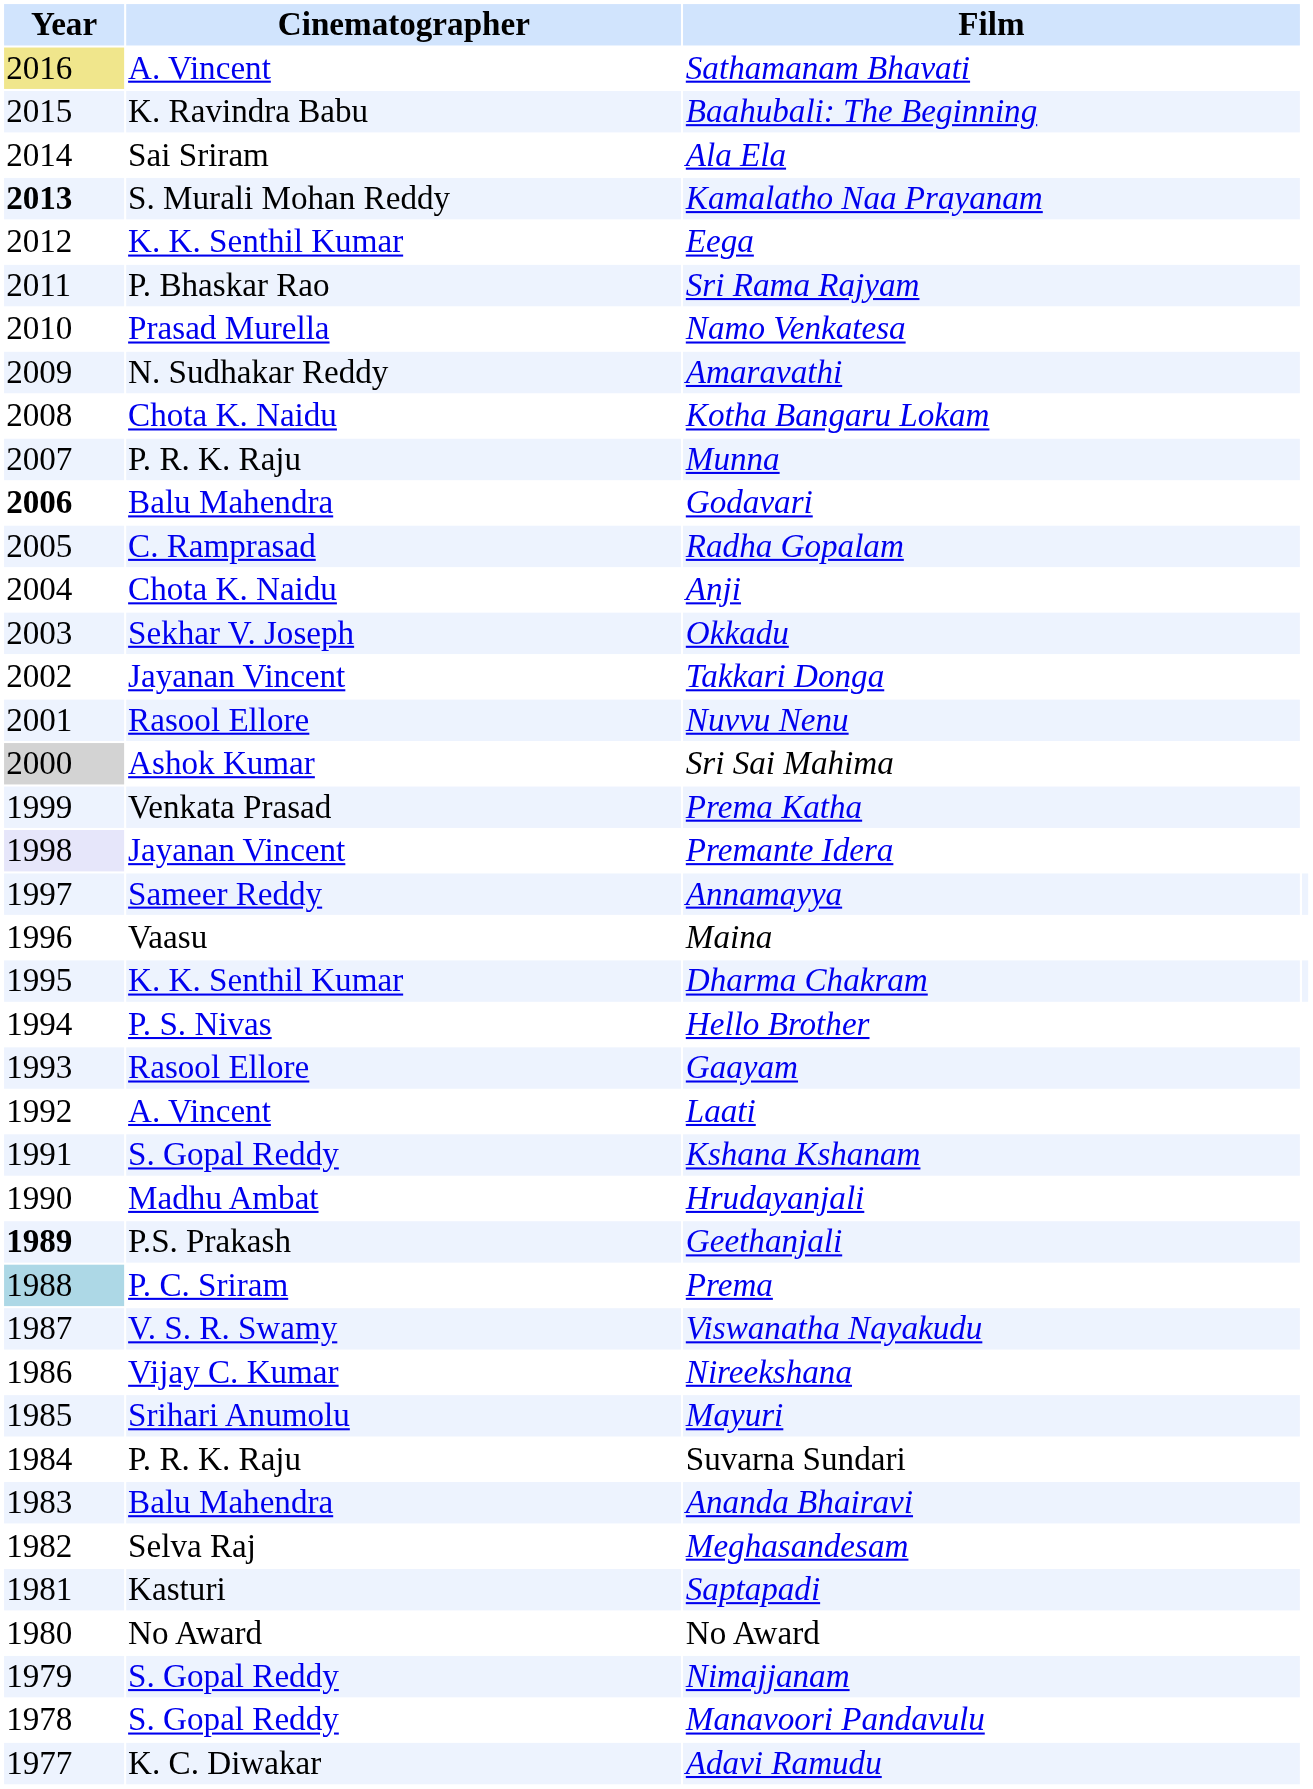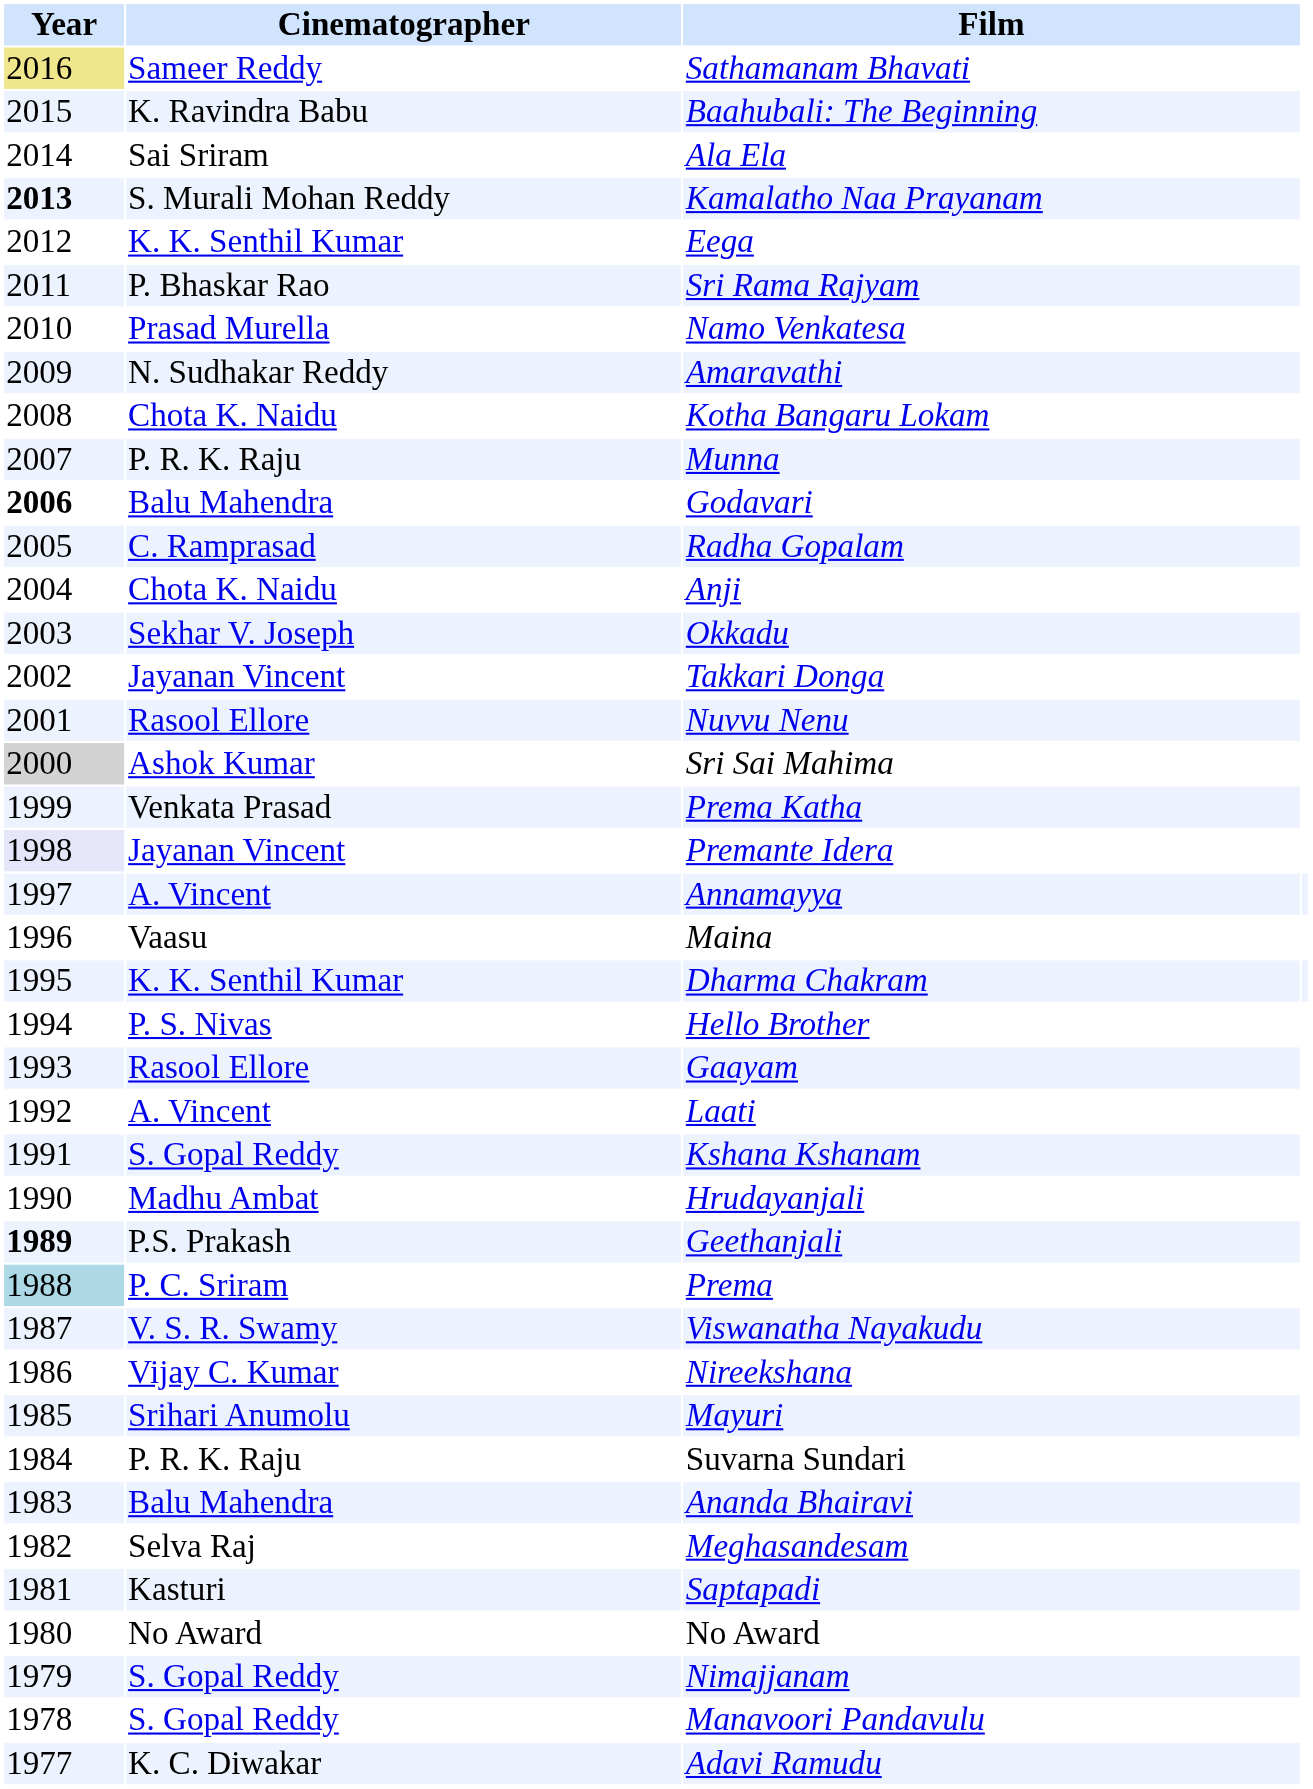 <table cellspacing="1" cellpadding="1" border="0" width="50%">
 <tr bgcolor="#d1e4fd">
 <th>Year</th>
 <th>Cinematographer</th>
 <th>Film</th>
 </tr>
 <tr>
 <td style="background: khaki;">2016</td>
-<td><a href='#'>A. Vincent</a></td>
+<td><a href='#'>Sameer Reddy</a></td>
 <td><em><a href='#'>Sathamanam Bhavati</a></em></td>
 </tr>
 <tr bgcolor=#edf3fe>
 <td>2015</td>
 <td>K. Ravindra Babu </td>
 <td><em><a href='#'>Baahubali: The Beginning</a></em></td>
 </tr>
 <tr>
 <td>2014</td>
 <td>Sai Sriram</td>
 <td><em><a href='#'>Ala Ela</a></em></td>
 </tr>
 <tr style="background:#edf3fe;">
 <td><strong>2013</strong></td>
 <td>S. Murali Mohan Reddy</td>
 <td><em><a href='#'>Kamalatho Naa Prayanam</a></em></td>
 </tr>
 <tr>
 <td>2012</td>
 <td><a href='#'>K. K. Senthil Kumar</a></td>
 <td><em><a href='#'>Eega</a></em></td>
 </tr>
 <tr bgcolor=#edf3fe>
 <td>2011</td>
 <td>P. Bhaskar Rao</td>
 <td><em><a href='#'>Sri Rama Rajyam</a></em></td>
 </tr>
 <tr>
 <td>2010</td>
 <td><a href='#'>Prasad Murella</a></td>
 <td><em><a href='#'>Namo Venkatesa</a></em></td>
 </tr>
 <tr bgcolor=#edf3fe>
 <td>2009</td>
 <td>N. Sudhakar Reddy</td>
 <td><em><a href='#'>Amaravathi</a></em></td>
 </tr>
 <tr>
 <td>2008</td>
 <td><a href='#'>Chota K. Naidu</a></td>
 <td><em><a href='#'>Kotha Bangaru Lokam</a></em></td>
 </tr>
 <tr bgcolor=#edf3fe>
 <td>2007</td>
 <td>P. R. K. Raju</td>
 <td><em><a href='#'>Munna</a></em></td>
 </tr>
 <tr>
 <td><strong>2006</strong></td>
 <td><a href='#'>Balu Mahendra</a></td>
 <td><em><a href='#'>Godavari</a></em></td>
 </tr>
 <tr bgcolor=#edf3fe>
 <td>2005</td>
 <td><a href='#'>C. Ramprasad</a></td>
 <td><em><a href='#'>Radha Gopalam</a></em></td>
 </tr>
 <tr>
 <td>2004</td>
 <td><a href='#'>Chota K. Naidu</a></td>
 <td><em><a href='#'>Anji</a></em></td>
 </tr>
 <tr bgcolor=#edf3fe>
 <td>2003</td>
 <td><a href='#'>Sekhar V. Joseph</a></td>
 <td><em><a href='#'>Okkadu</a></em></td>
 </tr>
 <tr>
 <td>2002</td>
 <td><a href='#'>Jayanan Vincent</a></td>
 <td><em><a href='#'>Takkari Donga</a></em></td>
 </tr>
 <tr bgcolor=#edf3fe>
 <td>2001</td>
 <td><a href='#'>Rasool Ellore</a></td>
 <td><em><a href='#'>Nuvvu Nenu</a></em></td>
 </tr>
 <tr>
 <td style="background: lightgrey;">2000</td>
 <td><a href='#'>Ashok Kumar</a></td>
 <td><em>Sri Sai Mahima</em></td>
 </tr>
 <tr bgcolor=#edf3fe>
 <td>1999</td>
 <td>Venkata Prasad</td>
 <td><em><a href='#'>Prema Katha</a></em></td>
 </tr>
 <tr>
 <td style="background: lavender;">1998</td>
 <td><a href='#'>Jayanan Vincent</a></td>
 <td><em><a href='#'>Premante Idera</a></em></td>
 </tr>
 <tr bgcolor=#edf3fe>
 <td>1997</td>
-<td><a href='#'>Sameer Reddy</a></td>
+<td><a href='#'>A. Vincent</a></td>
 <td><em><a href='#'>Annamayya</a></em></td>
 <td></td>
 </tr>
 <tr>
 <td>1996</td>
 <td>Vaasu</td>
 <td><em>Maina</em></td>
 <td></td>
 </tr>
 <tr bgcolor=#edf3fe>
 <td>1995</td>
 <td><a href='#'>K. K. Senthil Kumar</a></td>
 <td><em><a href='#'>Dharma Chakram</a></em></td>
 <td></td>
 </tr>
 <tr>
 <td>1994</td>
 <td><a href='#'>P. S. Nivas</a></td>
 <td><em> <a href='#'>Hello Brother</a></em></td>
 </tr>
 <tr bgcolor=#edf3fe>
 <td>1993</td>
 <td><a href='#'>Rasool Ellore</a></td>
 <td><em> <a href='#'>Gaayam</a></em></td>
 </tr>
 <tr>
 <td>1992</td>
 <td><a href='#'>A. Vincent</a></td>
 <td><em><a href='#'>Laati</a></em></td>
 </tr>
 <tr bgcolor=#edf3fe>
 <td>1991</td>
 <td><a href='#'>S. Gopal Reddy</a></td>
 <td><em><a href='#'>Kshana Kshanam</a></em></td>
 </tr>
 <tr>
 <td>1990</td>
 <td><a href='#'>Madhu Ambat</a></td>
 <td><em><a href='#'>Hrudayanjali</a></em></td>
 </tr>
 <tr bgcolor=#edf3fe>
 <td><strong>1989</strong></td>
 <td>P.S. Prakash</td>
 <td><em><a href='#'>Geethanjali</a></em></td>
 </tr>
 <tr>
 <td style="background: lightblue;">1988</td>
 <td><a href='#'>P. C. Sriram</a></td>
 <td><em><a href='#'>Prema</a></em></td>
 </tr>
 <tr bgcolor=#edf3fe>
 <td>1987</td>
 <td><a href='#'>V. S. R. Swamy</a></td>
 <td><em><a href='#'>Viswanatha Nayakudu</a></em></td>
 </tr>
 <tr>
 <td>1986</td>
 <td><a href='#'>Vijay C. Kumar</a></td>
 <td><em><a href='#'>Nireekshana</a></em></td>
 </tr>
 <tr bgcolor=#edf3fe>
 <td>1985</td>
 <td><a href='#'>Srihari Anumolu</a></td>
 <td><em><a href='#'>Mayuri</a></em></td>
 </tr>
 <tr>
 <td>1984</td>
 <td>P. R. K. Raju</td>
 <td>Suvarna Sundari</td>
 </tr>
 <tr bgcolor=#edf3fe>
 <td>1983</td>
 <td><a href='#'>Balu Mahendra</a></td>
 <td><em><a href='#'>Ananda Bhairavi</a></em></td>
 </tr>
 <tr>
 <td>1982</td>
 <td>Selva Raj</td>
 <td><em><a href='#'>Meghasandesam</a></em></td>
 </tr>
 <tr bgcolor=#edf3fe>
 <td>1981</td>
 <td>Kasturi</td>
 <td><em><a href='#'>Saptapadi</a></em></td>
 </tr>
 <tr>
 <td>1980</td>
 <td>No Award</td>
 <td>No Award</td>
 </tr>
 <tr bgcolor=#edf3fe>
 <td>1979</td>
 <td><a href='#'>S. Gopal Reddy</a></td>
 <td><em><a href='#'>Nimajjanam</a></em></td>
 </tr>
 <tr>
 <td>1978</td>
 <td><a href='#'>S. Gopal Reddy</a></td>
 <td><em><a href='#'>Manavoori Pandavulu</a></em></td>
 </tr>
 <tr bgcolor=#edf3fe>
 <td>1977</td>
 <td>K. C. Diwakar</td>
 <td><em><a href='#'>Adavi Ramudu</a></em></td>
 </tr>
 </table>
